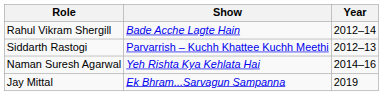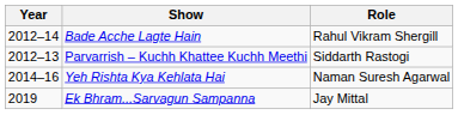 <table class="wikitable" style="text align-center;">
 <tr>
+<th>Year</th>
+<th>Show</th>
 <th>Role</th>
-<th>Show</th>
-<th>Year</th>
 </tr>
 <tr>
+<td>2012–14</td>
+<td><em><a href='#'>Bade Acche Lagte Hain</a></em></td>
 <td>Rahul Vikram Shergill</td>
-<td><em><a href='#'>Bade Acche Lagte Hain</a></em></td>
-<td>2012–14</td>
 </tr>
 <tr>
+<td>2012–13</td>
+<td><a href='#'>Parvarrish – Kuchh Khattee Kuchh Meethi</a></td>
 <td>Siddarth Rastogi</td>
-<td><a href='#'>Parvarrish – Kuchh Khattee Kuchh Meethi</a></td>
-<td>2012–13</td>
 </tr>
 <tr>
+<td>2014–16</td>
+<td><em><a href='#'>Yeh Rishta Kya Kehlata Hai</a></em></td>
 <td>Naman Suresh Agarwal</td>
-<td><em><a href='#'>Yeh Rishta Kya Kehlata Hai</a></em></td>
-<td>2014–16</td>
 </tr>
 <tr>
+<td>2019</td>
+<td><em><a href='#'>Ek Bhram...Sarvagun Sampanna</a></em></td>
 <td>Jay Mittal</td>
-<td><em><a href='#'>Ek Bhram...Sarvagun Sampanna</a></em></td>
-<td>2019</td>
 </tr>
 </table>
